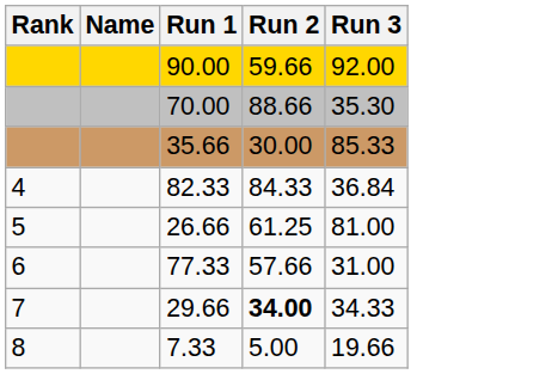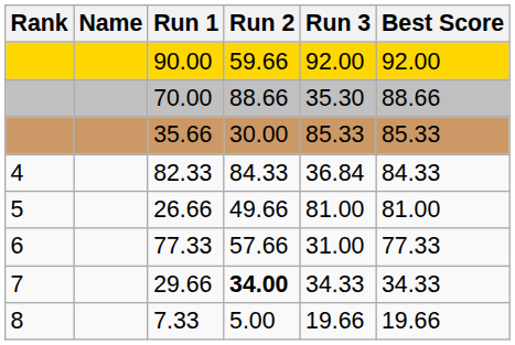 <table class="wikitable">
 <tr>
 <th>Rank</th>
 <th>Name</th>
 <th>Run 1</th>
 <th>Run 2</th>
 <th>Run 3</th>
+<th>Best Score</th>
 </tr>
 <tr style="background:gold;">
 <td></td>
 <td></td>
 <td>90.00</td>
 <td>59.66</td>
+<td>92.00</td>
 <td>92.00</td>
 </tr>
 <tr style="background:silver;">
 <td></td>
 <td></td>
 <td>70.00</td>
 <td>88.66</td>
 <td>35.30</td>
+<td>88.66</td>
 </tr>
 <tr style="background:#CC9966;">
 <td></td>
 <td></td>
 <td>35.66</td>
 <td>30.00</td>
+<td>85.33</td>
 <td>85.33</td>
 </tr>
 <tr>
 <td>4</td>
 <td></td>
 <td>82.33</td>
 <td>84.33</td>
 <td>36.84</td>
+<td>84.33</td>
 </tr>
 <tr>
 <td>5</td>
 <td></td>
 <td>26.66</td>
-<td>61.25</td>
+<td>49.66</td>
+<td>81.00</td>
 <td>81.00</td>
 </tr>
 <tr>
 <td>6</td>
 <td></td>
 <td>77.33</td>
 <td>57.66</td>
 <td>31.00</td>
+<td>77.33</td>
 </tr>
 <tr>
 <td>7</td>
 <td></td>
 <td>29.66</td>
 <td><strong>34.00</strong></td>
+<td>34.33</td>
 <td>34.33</td>
 </tr>
 <tr>
 <td>8</td>
 <td></td>
 <td>7.33</td>
 <td>5.00</td>
 <td>19.66</td>
+<td>19.66</td>
 </tr>
 </table>
